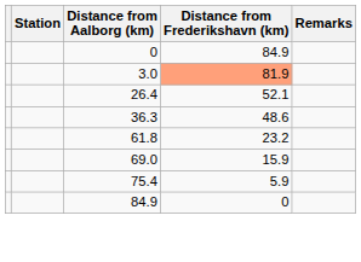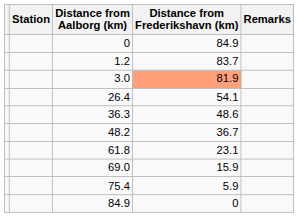 <table class=wikitable>
 <tr>
 <th></th>
 <th>Station</th>
 <th>Distance from<br>Aalborg (km)</th>
 <th>Distance from<br>Frederikshavn (km)</th>
 <th>Remarks</th>
 </tr>
 <tr>
 <td></td>
 <td></td>
 <td style="text-align:right;">0</td>
 <td style="text-align:right;">84.9</td>
 <td style="text-align:right;"></td>
 </tr>
 <tr>
 <td></td>
 <td></td>
+<td style="text-align:right;">1.2</td>
+<td style="text-align:right;">83.7</td>
+<td style="text-align:right;"></td>
+</tr>
+<tr>
+<td></td>
+<td></td>
 <td style="text-align:right;">3.0</td>
 <td style="background: lightsalmon; text-align:right;">81.9</td>
 <td style="text-align:right;"></td>
 </tr>
 <tr>
 <td></td>
 <td></td>
 <td style="text-align:right;">26.4</td>
-<td style="text-align:right;">52.1</td>
+<td style="text-align:right;">54.1</td>
 <td style="text-align:right;"></td>
 </tr>
 <tr>
 <td></td>
 <td></td>
 <td style="text-align:right;">36.3</td>
 <td style="text-align:right;">48.6</td>
 <td style="text-align:right;"></td>
 </tr>
 <tr>
 <td></td>
 <td></td>
+<td style="text-align:right;">48.2</td>
+<td style="text-align:right;">36.7</td>
+<td style="text-align:right;"></td>
+</tr>
+<tr>
+<td></td>
+<td></td>
 <td style="text-align:right;">61.8</td>
-<td style="text-align:right;">23.2</td>
+<td style="text-align:right;">23.1</td>
 <td style="text-align:right;"></td>
 </tr>
 <tr>
 <td></td>
 <td></td>
 <td style="text-align:right;">69.0</td>
 <td style="text-align:right;">15.9</td>
 <td style="text-align:right;"></td>
 </tr>
 <tr>
 <td></td>
 <td></td>
 <td style="text-align:right;">75.4</td>
 <td style="text-align:right;">5.9</td>
 <td style="text-align:right;"></td>
 </tr>
 <tr>
 <td></td>
 <td></td>
 <td style="text-align:right;">84.9</td>
 <td style="text-align:right;">0</td>
 <td style="text-align:right;"></td>
 </tr>
 </table>
